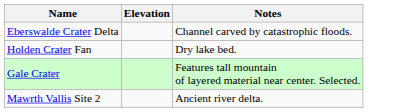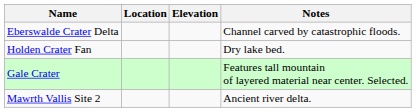 <table class="wikitable">
 <tr>
 <th>Name</th>
+<th>Location</th>
 <th>Elevation</th>
 <th>Notes</th>
 </tr>
 <tr>
 <td><a href='#'>Eberswalde Crater</a> Delta</td>
 <td></td>
+<td></td>
 <td>Channel carved by catastrophic floods.</td>
 </tr>
 <tr>
 <td><a href='#'>Holden Crater</a> Fan</td>
+<td></td>
 <td></td>
 <td>Dry lake bed.</td>
 </tr>
 <tr style="background:#cfc;">
 <td><a href='#'>Gale Crater</a></td>
 <td></td>
+<td></td>
 <td>Features  tall mountain <br> of layered material near center. Selected.</td>
 </tr>
 <tr>
 <td><a href='#'>Mawrth Vallis</a> Site 2</td>
 <td></td>
+<td></td>
 <td>Ancient river delta.</td>
 </tr>
 </table>
